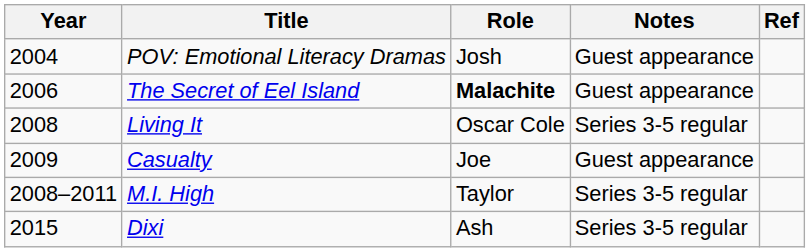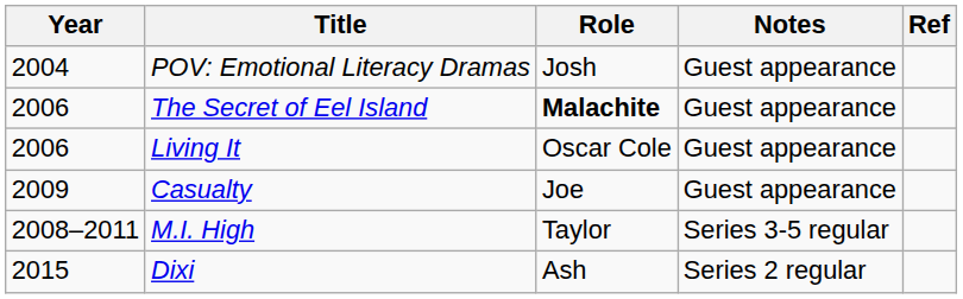 <table class="wikitable">
 <tr>
 <th>Year</th>
 <th>Title</th>
 <th>Role</th>
 <th>Notes</th>
 <th>Ref</th>
 </tr>
 <tr>
 <td>2004</td>
 <td><em>POV: Emotional Literacy Dramas</em></td>
 <td>Josh</td>
 <td>Guest appearance</td>
 <td></td>
 </tr>
 <tr>
 <td>2006</td>
 <td><em><a href='#'>The Secret of Eel Island</a></em></td>
 <td><strong>Malachite</strong></td>
 <td>Guest appearance</td>
 <td></td>
 </tr>
 <tr>
-<td>2008</td>
+<td>2006</td>
 <td><em><a href='#'>Living It</a></em></td>
 <td>Oscar Cole</td>
-<td>Series 3-5 regular</td>
+<td>Guest appearance</td>
 <td></td>
 </tr>
 <tr>
 <td>2009</td>
 <td><em><a href='#'>Casualty</a></em></td>
 <td>Joe</td>
 <td>Guest appearance</td>
 <td></td>
 </tr>
 <tr>
 <td>2008–2011</td>
 <td><em><a href='#'>M.I. High</a></em></td>
 <td>Taylor</td>
 <td>Series 3-5 regular</td>
 <td></td>
 </tr>
 <tr>
 <td>2015</td>
 <td><em><a href='#'>Dixi</a></em></td>
 <td>Ash</td>
-<td>Series 3-5 regular</td>
+<td>Series 2 regular</td>
 <td></td>
 </tr>
 </table>
